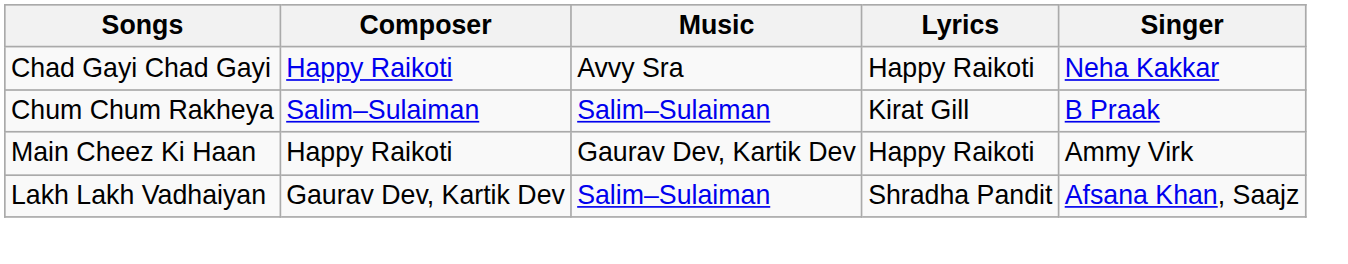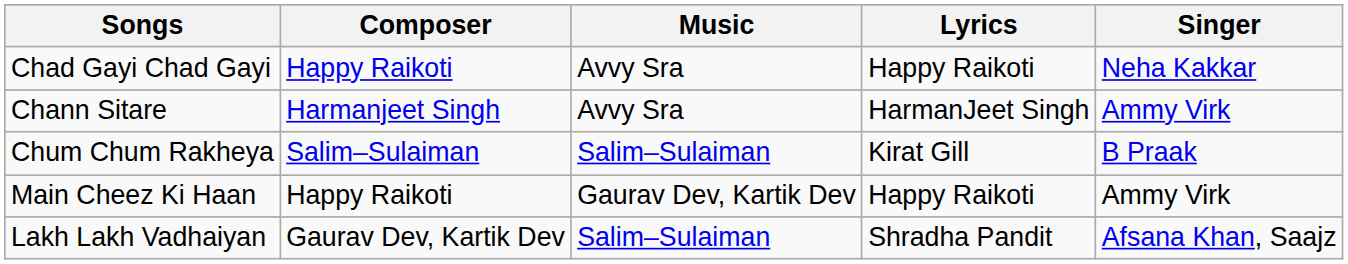 <table class="wikitable">
 <tr>
 <th>Songs</th>
 <th>Composer</th>
 <th>Music</th>
 <th>Lyrics</th>
 <th>Singer</th>
 </tr>
 <tr>
 <td>Chad Gayi Chad Gayi</td>
 <td><a href='#'>Happy Raikoti</a></td>
 <td>Avvy Sra</td>
 <td>Happy Raikoti</td>
 <td><a href='#'>Neha Kakkar</a></td>
+</tr>
+<tr>
+<td>Chann Sitare</td>
+<td><a href='#'>Harmanjeet Singh</a></td>
+<td>Avvy Sra</td>
+<td>HarmanJeet Singh</td>
+<td><a href='#'>Ammy Virk</a></td>
 </tr>
 <tr>
 <td>Chum Chum Rakheya</td>
 <td><a href='#'>Salim–Sulaiman</a></td>
 <td><a href='#'>Salim–Sulaiman</a></td>
 <td>Kirat Gill</td>
 <td><a href='#'>B Praak</a></td>
 </tr>
 <tr>
 <td>Main Cheez Ki Haan</td>
 <td>Happy Raikoti</td>
 <td>Gaurav Dev, Kartik Dev</td>
 <td>Happy Raikoti</td>
 <td>Ammy Virk</td>
 </tr>
 <tr>
 <td>Lakh Lakh Vadhaiyan</td>
 <td>Gaurav Dev, Kartik Dev</td>
 <td><a href='#'>Salim–Sulaiman</a></td>
 <td>Shradha Pandit</td>
 <td><a href='#'>Afsana Khan</a>, Saajz</td>
 </tr>
 </table>
